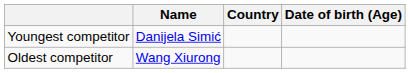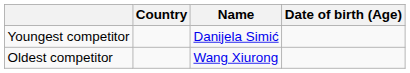 <table class="wikitable">
 <tr>
 <th></th>
+<th>Country</th>
 <th>Name</th>
-<th>Country</th>
 <th>Date of birth (Age)</th>
 </tr>
 <tr>
 <td>Youngest competitor</td>
+<td></td>
 <td><a href='#'>Danijela Simić</a></td>
-<td></td>
 <td></td>
 </tr>
 <tr>
 <td>Oldest competitor</td>
+<td></td>
 <td><a href='#'>Wang Xiurong</a></td>
-<td></td>
 <td></td>
 </tr>
 </table>
